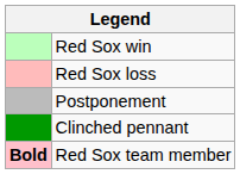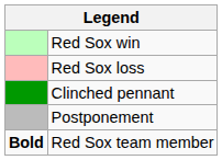 <table class="wikitable" style="font-size:90%">
 <tr>
 <th colspan="2">Legend</th>
 </tr>
 <tr>
 <td style="background:#bfb;"> </td>
 <td>Red Sox win</td>
 </tr>
 <tr>
 <td style="background:#fbb;"> </td>
 <td>Red Sox loss</td>
 </tr>
 <tr>
+<td style="background:#090;"> </td>
+<td>Clinched pennant</td>
+</tr>
+<tr>
 <td style="background:#bbb;"> </td>
 <td>Postponement</td>
 </tr>
 <tr>
-<td style="background:#090;"> </td>
-<td>Clinched pennant</td>
-</tr>
-<tr>
-<td style="background: pink;"><strong>Bold</strong></td>
+<td><strong>Bold</strong></td>
 <td>Red Sox team member</td>
 </tr>
 </table>
